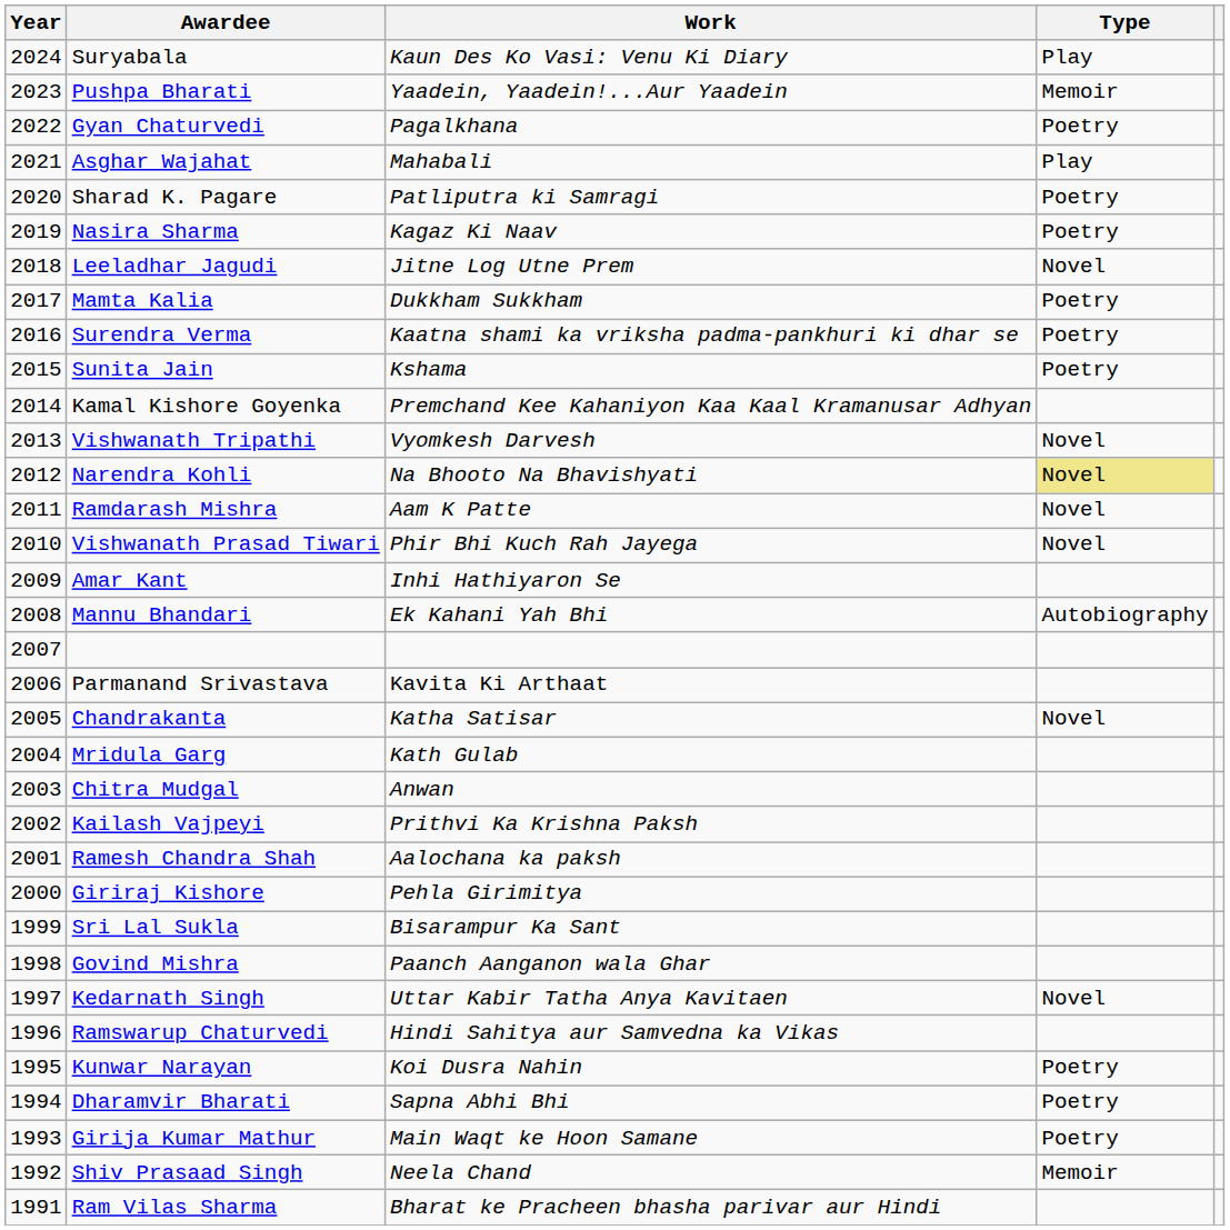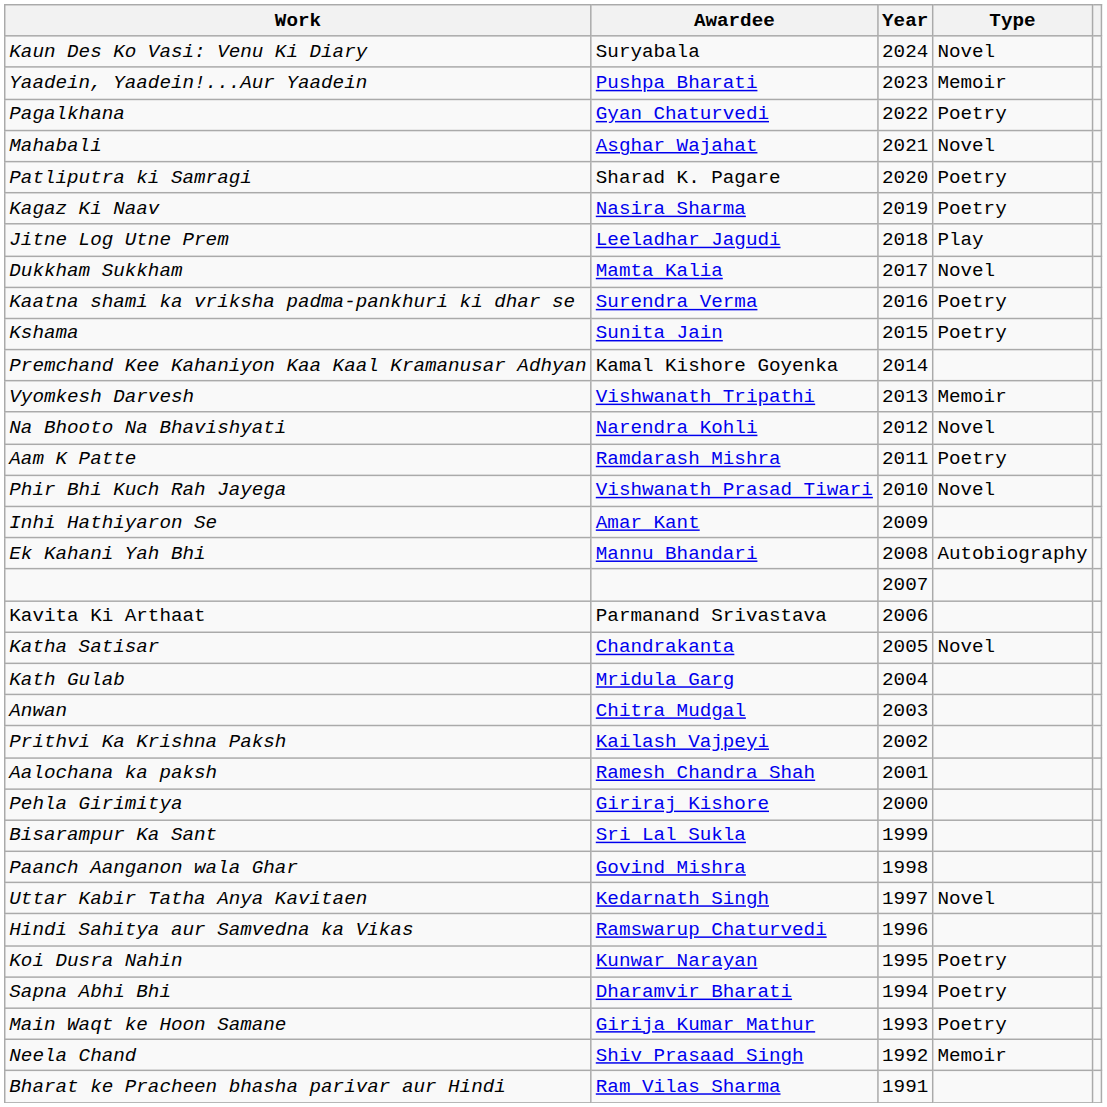 <table class="wikitable sortable">
 <tr>
+<th>Work</th>
+<th>Awardee</th>
 <th>Year</th>
-<th>Awardee</th>
-<th>Work</th>
 <th>Type</th>
 <th></th>
 </tr>
 <tr>
+<td><em>Kaun Des Ko Vasi: Venu Ki Diary</em></td>
+<td>Suryabala</td>
 <td>2024</td>
-<td>Suryabala</td>
-<td><em>Kaun Des Ko Vasi: Venu Ki Diary</em></td>
+<td>Novel</td>
+<td></td>
+</tr>
+<tr>
+<td><em>Yaadein, Yaadein!...Aur Yaadein</em></td>
+<td><a href='#'>Pushpa Bharati</a></td>
+<td>2023</td>
+<td>Memoir</td>
+<td></td>
+</tr>
+<tr>
+<td><em>Pagalkhana</em></td>
+<td><a href='#'>Gyan Chaturvedi</a></td>
+<td>2022</td>
+<td>Poetry</td>
+<td></td>
+</tr>
+<tr>
+<td><em>Mahabali</em></td>
+<td><a href='#'>Asghar Wajahat</a></td>
+<td>2021</td>
+<td>Novel</td>
+<td></td>
+</tr>
+<tr>
+<td><em>Patliputra ki Samragi</em></td>
+<td>Sharad K. Pagare</td>
+<td>2020</td>
+<td>Poetry</td>
+<td></td>
+</tr>
+<tr>
+<td><em>Kagaz Ki Naav</em></td>
+<td><a href='#'>Nasira Sharma</a></td>
+<td>2019</td>
+<td>Poetry</td>
+<td></td>
+</tr>
+<tr>
+<td><em>Jitne Log Utne Prem</em></td>
+<td><a href='#'>Leeladhar Jagudi</a></td>
+<td>2018</td>
 <td>Play</td>
 <td></td>
 </tr>
 <tr>
-<td>2023</td>
-<td><a href='#'>Pushpa Bharati</a></td>
-<td><em>Yaadein, Yaadein!...Aur Yaadein</em></td>
+<td><em>Dukkham Sukkham</em></td>
+<td><a href='#'>Mamta Kalia</a></td>
+<td>2017</td>
+<td>Novel</td>
+<td></td>
+</tr>
+<tr>
+<td><em>Kaatna shami ka vriksha padma-pankhuri ki dhar se</em></td>
+<td><a href='#'>Surendra Verma</a></td>
+<td>2016</td>
+<td>Poetry</td>
+<td></td>
+</tr>
+<tr>
+<td><em>Kshama</em></td>
+<td><a href='#'>Sunita Jain</a></td>
+<td>2015</td>
+<td>Poetry</td>
+<td></td>
+</tr>
+<tr>
+<td><em>Premchand Kee Kahaniyon Kaa Kaal Kramanusar Adhyan</em></td>
+<td>Kamal Kishore Goyenka</td>
+<td>2014</td>
+<td></td>
+<td></td>
+</tr>
+<tr>
+<td><em>Vyomkesh Darvesh</em></td>
+<td><a href='#'>Vishwanath Tripathi</a></td>
+<td>2013</td>
 <td>Memoir</td>
 <td></td>
 </tr>
 <tr>
-<td>2022</td>
-<td><a href='#'>Gyan Chaturvedi</a></td>
-<td><em>Pagalkhana</em></td>
+<td><em>Na Bhooto Na Bhavishyati</em></td>
+<td><a href='#'>Narendra Kohli</a></td>
+<td>2012</td>
+<td>Novel</td>
+<td></td>
+</tr>
+<tr>
+<td><em>Aam K Patte</em></td>
+<td><a href='#'>Ramdarash Mishra</a></td>
+<td>2011</td>
 <td>Poetry</td>
 <td></td>
 </tr>
 <tr>
-<td>2021</td>
-<td><a href='#'>Asghar Wajahat</a></td>
-<td><em>Mahabali</em></td>
-<td>Play</td>
+<td><em>Phir Bhi Kuch Rah Jayega</em></td>
+<td><a href='#'>Vishwanath Prasad Tiwari</a></td>
+<td>2010</td>
+<td>Novel</td>
 <td></td>
 </tr>
 <tr>
-<td>2020</td>
-<td>Sharad K. Pagare</td>
-<td><em>Patliputra ki Samragi</em></td>
+<td><em>Inhi Hathiyaron Se</em></td>
+<td><a href='#'>Amar Kant</a></td>
+<td>2009</td>
+<td></td>
+<td></td>
+</tr>
+<tr>
+<td><em>Ek Kahani Yah Bhi</em></td>
+<td><a href='#'>Mannu Bhandari</a></td>
+<td>2008</td>
+<td>Autobiography</td>
+<td></td>
+</tr>
+<tr>
+<td></td>
+<td></td>
+<td>2007</td>
+<td></td>
+<td></td>
+</tr>
+<tr>
+<td>Kavita Ki Arthaat</td>
+<td>Parmanand Srivastava</td>
+<td>2006</td>
+<td></td>
+<td></td>
+</tr>
+<tr>
+<td><em>Katha Satisar</em></td>
+<td><a href='#'>Chandrakanta</a></td>
+<td>2005</td>
+<td>Novel</td>
+<td></td>
+</tr>
+<tr>
+<td><em>Kath Gulab</em></td>
+<td><a href='#'>Mridula Garg</a></td>
+<td>2004</td>
+<td></td>
+<td></td>
+</tr>
+<tr>
+<td><em>Anwan</em></td>
+<td><a href='#'>Chitra Mudgal</a></td>
+<td>2003</td>
+<td></td>
+<td></td>
+</tr>
+<tr>
+<td><em>Prithvi Ka Krishna Paksh</em></td>
+<td><a href='#'>Kailash Vajpeyi</a></td>
+<td>2002</td>
+<td></td>
+<td></td>
+</tr>
+<tr>
+<td><em>Aalochana ka paksh</em></td>
+<td><a href='#'>Ramesh Chandra Shah</a></td>
+<td>2001</td>
+<td></td>
+<td></td>
+</tr>
+<tr>
+<td><em>Pehla Girimitya</em></td>
+<td><a href='#'>Giriraj Kishore</a></td>
+<td>2000</td>
+<td></td>
+<td></td>
+</tr>
+<tr>
+<td><em>Bisarampur Ka Sant</em></td>
+<td><a href='#'>Sri Lal Sukla</a></td>
+<td>1999</td>
+<td></td>
+<td></td>
+</tr>
+<tr>
+<td><em>Paanch Aanganon wala Ghar</em></td>
+<td><a href='#'>Govind Mishra</a></td>
+<td>1998</td>
+<td></td>
+<td></td>
+</tr>
+<tr>
+<td><em>Uttar Kabir Tatha Anya Kavitaen</em></td>
+<td><a href='#'>Kedarnath Singh</a></td>
+<td>1997</td>
+<td>Novel</td>
+<td></td>
+</tr>
+<tr>
+<td><em>Hindi Sahitya aur Samvedna ka Vikas</em></td>
+<td><a href='#'>Ramswarup Chaturvedi</a></td>
+<td>1996</td>
+<td></td>
+<td></td>
+</tr>
+<tr>
+<td><em>Koi Dusra Nahin</em></td>
+<td><a href='#'>Kunwar Narayan</a></td>
+<td>1995</td>
 <td>Poetry</td>
 <td></td>
 </tr>
 <tr>
-<td>2019</td>
-<td><a href='#'>Nasira Sharma</a></td>
-<td><em>Kagaz Ki Naav</em></td>
+<td><em>Sapna Abhi Bhi</em></td>
+<td><a href='#'>Dharamvir Bharati</a></td>
+<td>1994</td>
 <td>Poetry</td>
 <td></td>
 </tr>
 <tr>
-<td>2018</td>
-<td><a href='#'>Leeladhar Jagudi</a></td>
-<td><em>Jitne Log Utne Prem</em></td>
-<td>Novel</td>
-<td></td>
-</tr>
-<tr>
-<td>2017</td>
-<td><a href='#'>Mamta Kalia</a></td>
-<td><em>Dukkham Sukkham</em></td>
+<td><em>Main Waqt ke Hoon Samane</em></td>
+<td><a href='#'>Girija Kumar Mathur</a></td>
+<td>1993</td>
 <td>Poetry</td>
 <td></td>
 </tr>
 <tr>
-<td>2016</td>
-<td><a href='#'>Surendra Verma</a></td>
-<td><em>Kaatna shami ka vriksha padma-pankhuri ki dhar se</em></td>
-<td>Poetry</td>
-<td></td>
-</tr>
-<tr>
-<td>2015</td>
-<td><a href='#'>Sunita Jain</a></td>
-<td><em>Kshama</em></td>
-<td>Poetry</td>
-<td></td>
-</tr>
-<tr>
-<td>2014</td>
-<td>Kamal Kishore Goyenka</td>
-<td><em>Premchand Kee Kahaniyon Kaa Kaal Kramanusar Adhyan</em></td>
-<td></td>
-<td></td>
-</tr>
-<tr>
-<td>2013</td>
-<td><a href='#'>Vishwanath Tripathi</a></td>
-<td><em>Vyomkesh Darvesh</em></td>
-<td>Novel</td>
-<td></td>
-</tr>
-<tr>
-<td>2012</td>
-<td><a href='#'>Narendra Kohli</a></td>
-<td><em>Na Bhooto Na Bhavishyati</em></td>
-<td style="background: khaki;">Novel</td>
-<td></td>
-</tr>
-<tr>
-<td>2011</td>
-<td><a href='#'>Ramdarash Mishra</a></td>
-<td><em>Aam K Patte</em></td>
-<td>Novel</td>
-<td></td>
-</tr>
-<tr>
-<td>2010</td>
-<td><a href='#'>Vishwanath Prasad Tiwari</a></td>
-<td><em>Phir Bhi Kuch Rah Jayega</em></td>
-<td>Novel</td>
-<td></td>
-</tr>
-<tr>
-<td>2009</td>
-<td><a href='#'>Amar Kant</a></td>
-<td><em>Inhi Hathiyaron Se</em></td>
-<td></td>
-<td></td>
-</tr>
-<tr>
-<td>2008</td>
-<td><a href='#'>Mannu Bhandari</a></td>
-<td><em>Ek Kahani Yah Bhi</em></td>
-<td>Autobiography</td>
-<td></td>
-</tr>
-<tr>
-<td>2007</td>
-<td></td>
-<td></td>
-<td></td>
-<td></td>
-</tr>
-<tr>
-<td>2006</td>
-<td>Parmanand Srivastava</td>
-<td>Kavita Ki Arthaat</td>
-<td></td>
-<td></td>
-</tr>
-<tr>
-<td>2005</td>
-<td><a href='#'>Chandrakanta</a></td>
-<td><em>Katha Satisar</em></td>
-<td>Novel</td>
-<td></td>
-</tr>
-<tr>
-<td>2004</td>
-<td><a href='#'>Mridula Garg</a></td>
-<td><em>Kath Gulab</em></td>
-<td></td>
-<td></td>
-</tr>
-<tr>
-<td>2003</td>
-<td><a href='#'>Chitra Mudgal</a></td>
-<td><em>Anwan</em></td>
-<td></td>
-<td></td>
-</tr>
-<tr>
-<td>2002</td>
-<td><a href='#'>Kailash Vajpeyi</a></td>
-<td><em>Prithvi Ka Krishna Paksh</em></td>
-<td></td>
-<td></td>
-</tr>
-<tr>
-<td>2001</td>
-<td><a href='#'>Ramesh Chandra Shah</a></td>
-<td><em>Aalochana ka paksh</em></td>
-<td></td>
-<td></td>
-</tr>
-<tr>
-<td>2000</td>
-<td><a href='#'>Giriraj Kishore</a></td>
-<td><em>Pehla Girimitya</em></td>
-<td></td>
-<td></td>
-</tr>
-<tr>
-<td>1999</td>
-<td><a href='#'>Sri Lal Sukla</a></td>
-<td><em>Bisarampur Ka Sant</em></td>
-<td></td>
-<td></td>
-</tr>
-<tr>
-<td>1998</td>
-<td><a href='#'>Govind Mishra</a></td>
-<td><em>Paanch Aanganon wala Ghar</em></td>
-<td></td>
-<td></td>
-</tr>
-<tr>
-<td>1997</td>
-<td><a href='#'>Kedarnath Singh</a></td>
-<td><em>Uttar Kabir Tatha Anya Kavitaen</em></td>
-<td>Novel</td>
-<td></td>
-</tr>
-<tr>
-<td>1996</td>
-<td><a href='#'>Ramswarup Chaturvedi</a></td>
-<td><em>Hindi Sahitya aur Samvedna ka Vikas</em></td>
-<td></td>
-<td></td>
-</tr>
-<tr>
-<td>1995</td>
-<td><a href='#'>Kunwar Narayan</a></td>
-<td><em>Koi Dusra Nahin</em></td>
-<td>Poetry</td>
-<td></td>
-</tr>
-<tr>
-<td>1994</td>
-<td><a href='#'>Dharamvir Bharati</a></td>
-<td><em>Sapna Abhi Bhi</em></td>
-<td>Poetry</td>
-<td></td>
-</tr>
-<tr>
-<td>1993</td>
-<td><a href='#'>Girija Kumar Mathur</a></td>
-<td><em>Main Waqt ke Hoon Samane</em></td>
-<td>Poetry</td>
-<td></td>
-</tr>
-<tr>
+<td><em>Neela Chand</em></td>
+<td><a href='#'>Shiv Prasaad Singh</a></td>
 <td>1992</td>
-<td><a href='#'>Shiv Prasaad Singh</a></td>
-<td><em>Neela Chand</em></td>
 <td>Memoir</td>
 <td></td>
 </tr>
 <tr>
+<td><em>Bharat ke Pracheen bhasha parivar aur Hindi</em></td>
+<td><a href='#'>Ram Vilas Sharma</a></td>
 <td>1991</td>
-<td><a href='#'>Ram Vilas Sharma</a></td>
-<td><em>Bharat ke Pracheen bhasha parivar aur Hindi</em></td>
 <td></td>
 <td></td>
 </tr>
 </table>
